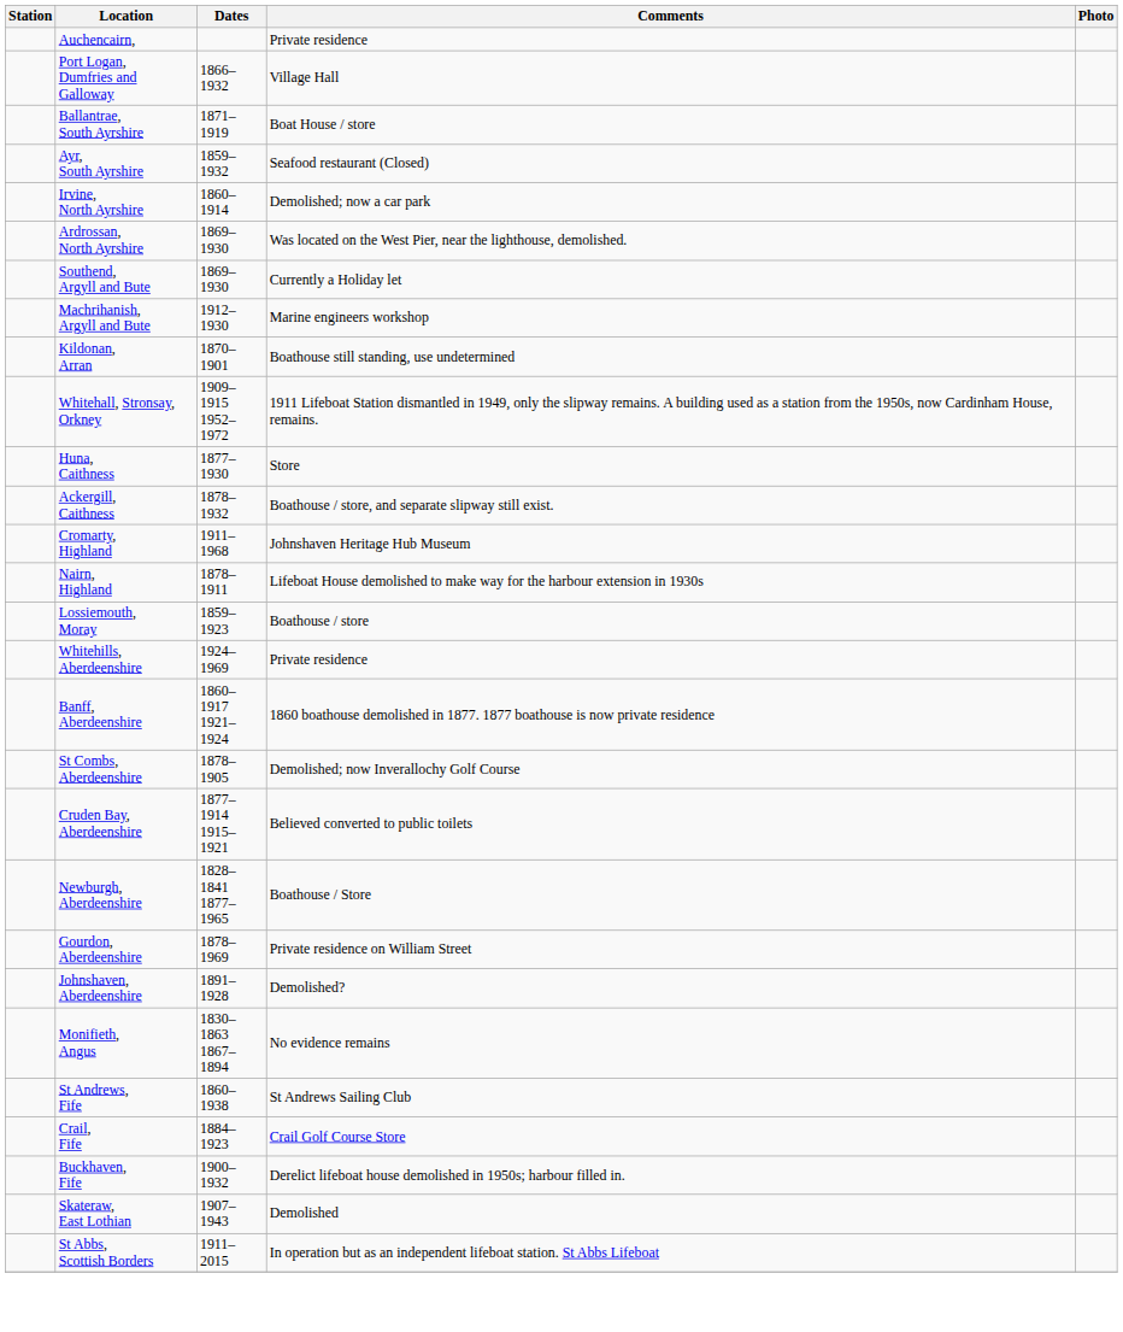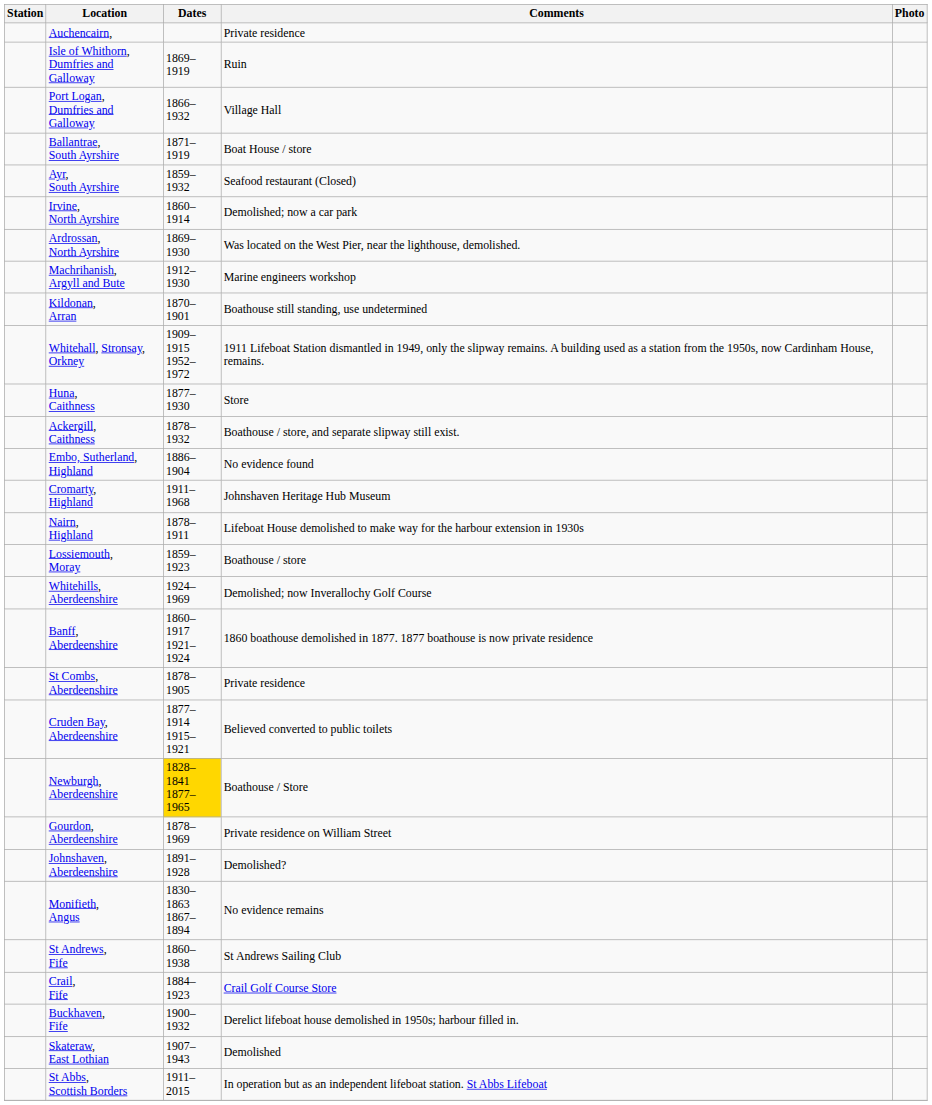 <table class="wikitable">
 <tr>
 <th>Station</th>
 <th>Location</th>
 <th>Dates</th>
 <th>Comments</th>
 <th>Photo</th>
 </tr>
 <tr>
 <td></td>
 <td><a href='#'>Auchencairn</a>,<br></td>
 <td></td>
 <td>Private residence</td>
+<td></td>
+</tr>
+<tr>
+<td></td>
+<td><a href='#'>Isle of Whithorn</a>,<br><a href='#'>Dumfries and Galloway</a></td>
+<td>1869–1919</td>
+<td>Ruin</td>
 <td></td>
 </tr>
 <tr>
 <td></td>
 <td><a href='#'>Port Logan</a>,<br><a href='#'>Dumfries and Galloway</a></td>
 <td>1866–1932</td>
 <td>Village Hall</td>
 <td></td>
 </tr>
 <tr>
 <td></td>
 <td><a href='#'>Ballantrae</a>,<br><a href='#'>South Ayrshire</a></td>
 <td>1871–1919</td>
 <td>Boat House / store</td>
 <td></td>
 </tr>
 <tr>
 <td></td>
 <td><a href='#'>Ayr</a>,<br><a href='#'>South Ayrshire</a></td>
 <td>1859–1932</td>
 <td>Seafood restaurant (Closed)</td>
 <td></td>
 </tr>
 <tr>
 <td></td>
 <td><a href='#'>Irvine</a>,<br><a href='#'>North Ayrshire</a></td>
 <td>1860–1914</td>
 <td>Demolished; now a car park</td>
 <td></td>
 </tr>
 <tr>
 <td></td>
 <td><a href='#'>Ardrossan</a>,<br><a href='#'>North Ayrshire</a></td>
 <td>1869–1930</td>
 <td>Was located on the West Pier, near the lighthouse, demolished.</td>
 <td></td>
 </tr>
 <tr>
 <td></td>
-<td><a href='#'>Southend</a>,<br><a href='#'>Argyll and Bute</a></td>
-<td>1869–1930</td>
-<td>Currently a Holiday let</td>
-<td></td>
-</tr>
-<tr>
-<td></td>
 <td><a href='#'>Machrihanish</a>,<br><a href='#'>Argyll and Bute</a></td>
 <td>1912–1930</td>
 <td>Marine engineers workshop</td>
 <td></td>
 </tr>
 <tr>
 <td></td>
 <td><a href='#'>Kildonan</a>,<br><a href='#'>Arran</a></td>
 <td>1870–1901</td>
 <td>Boathouse still standing, use undetermined</td>
 <td></td>
 </tr>
 <tr>
 <td></td>
 <td><a href='#'>Whitehall</a>, <a href='#'>Stronsay</a>,<br><a href='#'>Orkney</a></td>
 <td>1909–1915<br>1952–1972</td>
 <td>1911 Lifeboat Station dismantled in 1949, only the slipway remains. A building used as a station from the 1950s, now Cardinham House, remains.</td>
 <td></td>
 </tr>
 <tr>
 <td></td>
 <td><a href='#'>Huna</a>,<br><a href='#'>Caithness</a></td>
 <td>1877–1930</td>
 <td>Store</td>
 <td></td>
 </tr>
 <tr>
 <td></td>
 <td><a href='#'>Ackergill</a>,<br><a href='#'>Caithness</a></td>
 <td>1878–1932</td>
 <td>Boathouse / store, and separate slipway still exist.</td>
 <td></td>
 </tr>
 <tr>
 <td></td>
+<td><a href='#'>Embo, Sutherland</a>,<br><a href='#'>Highland</a></td>
+<td>1886–1904</td>
+<td>No evidence found</td>
+<td></td>
+</tr>
+<tr>
+<td></td>
 <td><a href='#'>Cromarty</a>,<br><a href='#'>Highland</a></td>
 <td>1911–1968</td>
 <td>Johnshaven Heritage Hub Museum</td>
 <td></td>
 </tr>
 <tr>
 <td></td>
 <td><a href='#'>Nairn</a>,<br><a href='#'>Highland</a></td>
 <td>1878–1911</td>
 <td>Lifeboat House demolished to make way for the harbour extension in 1930s</td>
 <td></td>
 </tr>
 <tr>
 <td></td>
 <td><a href='#'>Lossiemouth</a>,<br><a href='#'>Moray</a></td>
 <td>1859–1923</td>
 <td>Boathouse / store</td>
 <td></td>
 </tr>
 <tr>
 <td></td>
 <td><a href='#'>Whitehills</a>,<br><a href='#'>Aberdeenshire</a></td>
 <td>1924–1969</td>
-<td>Private residence</td>
+<td>Demolished; now Inverallochy Golf Course</td>
 <td></td>
 </tr>
 <tr>
 <td></td>
 <td><a href='#'>Banff</a>,<br><a href='#'>Aberdeenshire</a></td>
 <td>1860–1917<br>1921–1924</td>
 <td>1860 boathouse demolished in 1877. 1877 boathouse is now private residence</td>
 <td></td>
 </tr>
 <tr>
 <td></td>
 <td><a href='#'>St Combs</a>,<br><a href='#'>Aberdeenshire</a></td>
 <td>1878–1905</td>
-<td>Demolished; now Inverallochy Golf Course</td>
+<td>Private residence</td>
 <td></td>
 </tr>
 <tr>
 <td></td>
 <td><a href='#'>Cruden Bay</a>,<br><a href='#'>Aberdeenshire</a></td>
 <td>1877–1914<br>1915–1921</td>
 <td>Believed converted to public toilets</td>
 <td></td>
 </tr>
 <tr>
 <td></td>
 <td><a href='#'>Newburgh</a>,<br><a href='#'>Aberdeenshire</a></td>
-<td>1828–1841<br>1877–1965</td>
+<td style="background: gold;">1828–1841<br>1877–1965</td>
 <td>Boathouse / Store</td>
 <td></td>
 </tr>
 <tr>
 <td></td>
 <td><a href='#'>Gourdon</a>,<br><a href='#'>Aberdeenshire</a></td>
 <td>1878–1969</td>
 <td>Private residence on William Street</td>
 <td></td>
 </tr>
 <tr>
 <td></td>
 <td><a href='#'>Johnshaven</a>,<br><a href='#'>Aberdeenshire</a></td>
 <td>1891–1928</td>
 <td>Demolished?</td>
 <td></td>
 </tr>
 <tr>
 <td></td>
 <td><a href='#'>Monifieth</a>,<br><a href='#'>Angus</a></td>
 <td>1830–1863<br>1867–1894</td>
 <td>No evidence remains</td>
 <td></td>
 </tr>
 <tr>
 <td></td>
 <td><a href='#'>St Andrews</a>,<br><a href='#'>Fife</a></td>
 <td>1860–1938</td>
 <td>St Andrews Sailing Club</td>
 <td></td>
 </tr>
 <tr>
 <td></td>
 <td><a href='#'>Crail</a>,<br><a href='#'>Fife</a></td>
 <td>1884–1923</td>
 <td><a href='#'>Crail Golf Course Store</a></td>
 <td></td>
 </tr>
 <tr>
 <td></td>
 <td><a href='#'>Buckhaven</a>,<br><a href='#'>Fife</a></td>
 <td>1900–1932</td>
 <td>Derelict lifeboat house demolished in 1950s; harbour filled in.</td>
 <td></td>
 </tr>
 <tr>
 <td></td>
 <td><a href='#'>Skateraw</a>,<br><a href='#'>East Lothian</a></td>
 <td>1907–1943</td>
 <td>Demolished</td>
 <td></td>
 </tr>
 <tr>
 <td></td>
 <td><a href='#'>St Abbs</a>,<br><a href='#'>Scottish Borders</a></td>
 <td>1911–2015</td>
 <td>In operation but as an independent lifeboat station. <a href='#'> St Abbs Lifeboat</a></td>
 <td></td>
 </tr>
 <tr>
 </tr>
 </table>
